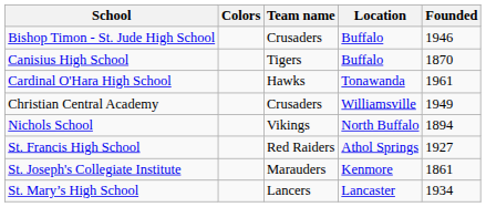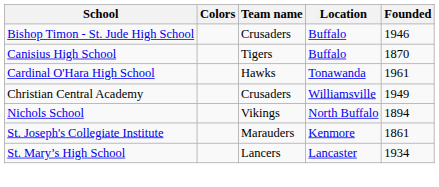 <table class="wikitable">
 <tr>
 <th>School</th>
 <th>Colors</th>
 <th>Team name</th>
 <th>Location</th>
 <th>Founded</th>
 </tr>
 <tr>
 <td><a href='#'>Bishop Timon - St. Jude High School</a></td>
 <td></td>
 <td>Crusaders</td>
 <td><a href='#'>Buffalo</a></td>
 <td>1946</td>
 </tr>
 <tr>
 <td><a href='#'>Canisius High School</a></td>
 <td></td>
 <td>Tigers</td>
 <td><a href='#'>Buffalo</a></td>
 <td>1870</td>
 </tr>
 <tr>
 <td><a href='#'>Cardinal O'Hara High School</a></td>
 <td></td>
 <td>Hawks</td>
 <td><a href='#'>Tonawanda</a></td>
 <td>1961</td>
 </tr>
 <tr>
 <td>Christian Central Academy</td>
 <td></td>
 <td>Crusaders</td>
 <td><a href='#'>Williamsville</a></td>
 <td>1949</td>
 </tr>
 <tr>
 <td><a href='#'>Nichols School</a></td>
 <td></td>
 <td>Vikings</td>
 <td><a href='#'>North Buffalo</a></td>
 <td>1894</td>
 </tr>
 <tr>
-<td><a href='#'>St. Francis High School</a></td>
-<td></td>
-<td>Red Raiders</td>
-<td><a href='#'>Athol Springs</a></td>
-<td>1927</td>
-</tr>
-<tr>
 <td><a href='#'>St. Joseph's Collegiate Institute</a></td>
 <td></td>
 <td>Marauders</td>
 <td><a href='#'>Kenmore</a></td>
 <td>1861</td>
 </tr>
 <tr>
 <td><a href='#'>St. Mary’s High School</a></td>
 <td></td>
 <td>Lancers</td>
 <td><a href='#'>Lancaster</a></td>
 <td>1934</td>
 </tr>
 </table>
